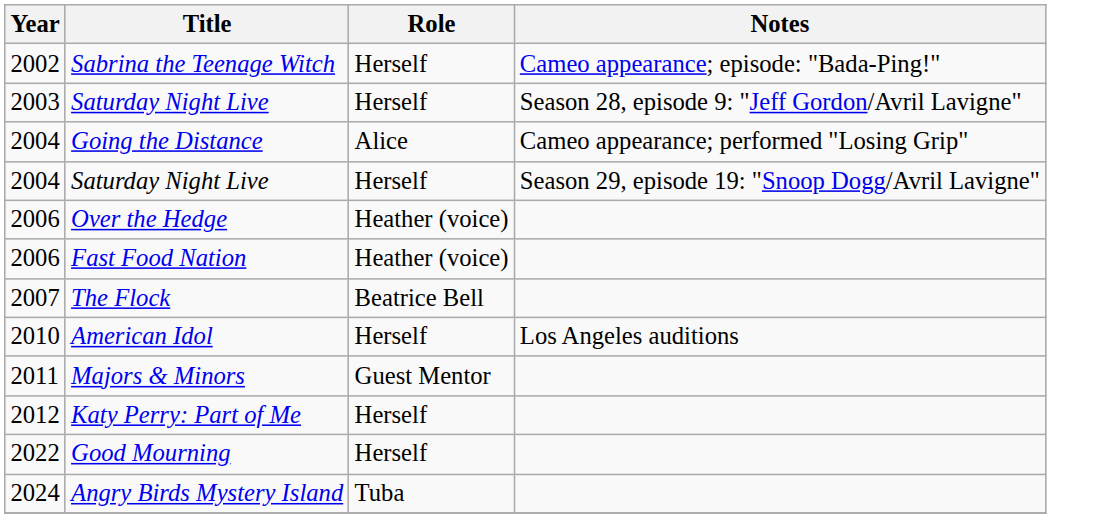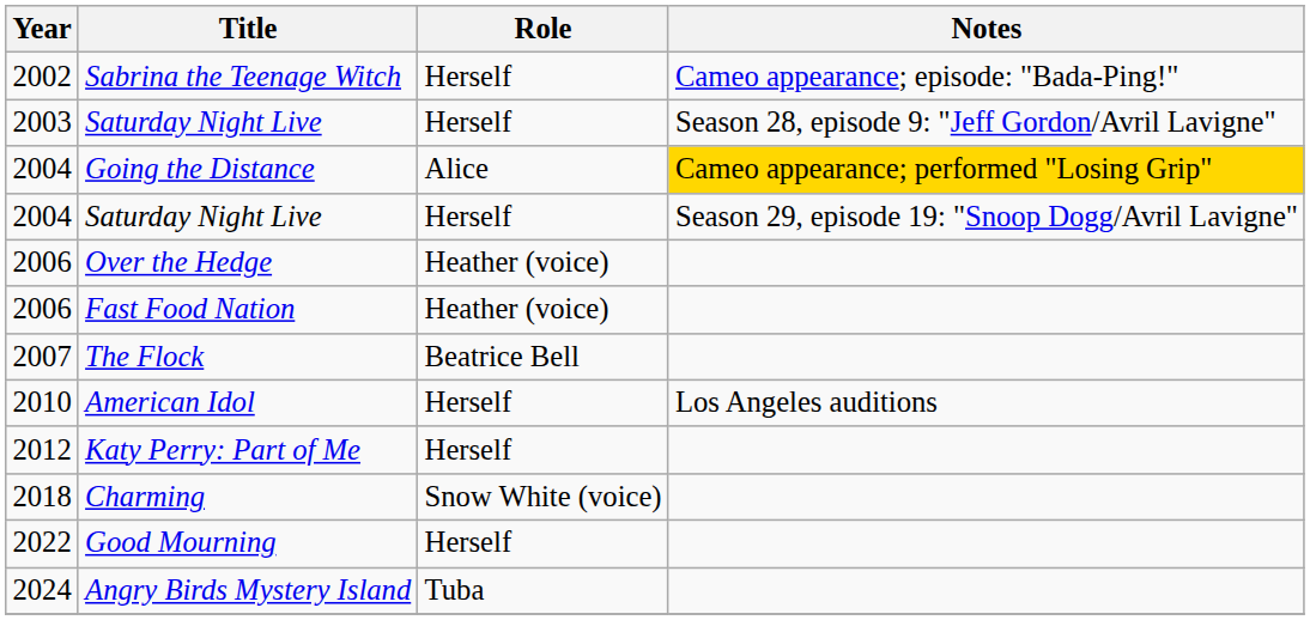 <table class="wikitable sortable">
 <tr>
 <th>Year</th>
 <th>Title</th>
 <th>Role</th>
 <th class=unsortable>Notes</th>
 </tr>
 <tr>
 <td>2002</td>
 <td><em><a href='#'>Sabrina the Teenage Witch</a></em></td>
 <td>Herself</td>
 <td><a href='#'>Cameo appearance</a>; episode: "Bada-Ping!"</td>
 </tr>
 <tr>
 <td>2003</td>
 <td><em><a href='#'>Saturday Night Live</a></em></td>
 <td>Herself</td>
 <td>Season 28, episode 9: "<a href='#'>Jeff Gordon</a>/Avril Lavigne"</td>
 </tr>
 <tr>
 <td>2004</td>
 <td><em><a href='#'>Going the Distance</a></em></td>
 <td>Alice</td>
-<td>Cameo appearance; performed "Losing Grip"</td>
+<td style="background: gold;">Cameo appearance; performed "Losing Grip"</td>
 </tr>
 <tr>
 <td>2004</td>
 <td><em>Saturday Night Live</em></td>
 <td>Herself</td>
 <td>Season 29, episode 19: "<a href='#'>Snoop Dogg</a>/Avril Lavigne"</td>
 </tr>
 <tr>
 <td>2006</td>
 <td><em><a href='#'>Over the Hedge</a></em></td>
 <td>Heather (voice)</td>
 <td></td>
 </tr>
 <tr>
 <td>2006</td>
 <td><em><a href='#'>Fast Food Nation</a></em></td>
 <td>Heather (voice)</td>
 <td></td>
 </tr>
 <tr>
 <td>2007</td>
 <td data-sort-value="Flock, The"><em><a href='#'>The Flock</a></em></td>
 <td>Beatrice Bell</td>
 <td></td>
 </tr>
 <tr>
 <td>2010</td>
 <td><em><a href='#'>American Idol</a></em></td>
 <td>Herself</td>
 <td>Los Angeles auditions</td>
 </tr>
 <tr>
-<td>2011</td>
-<td><em><a href='#'>Majors & Minors</a></em></td>
-<td>Guest Mentor</td>
+<td>2012</td>
+<td><em><a href='#'>Katy Perry: Part of Me</a></em></td>
+<td>Herself</td>
 <td></td>
 </tr>
 <tr>
-<td>2012</td>
-<td><em><a href='#'>Katy Perry: Part of Me</a></em></td>
-<td>Herself</td>
+<td>2018</td>
+<td><em><a href='#'>Charming</a></em></td>
+<td>Snow White (voice)</td>
 <td></td>
 </tr>
 <tr>
 <td>2022</td>
 <td><em><a href='#'>Good Mourning</a></em></td>
 <td>Herself</td>
 <td></td>
 </tr>
 <tr>
 <td>2024</td>
 <td><em><a href='#'>Angry Birds Mystery Island</a></em></td>
 <td>Tuba</td>
 <td></td>
 </tr>
 <tr>
 </tr>
 </table>
